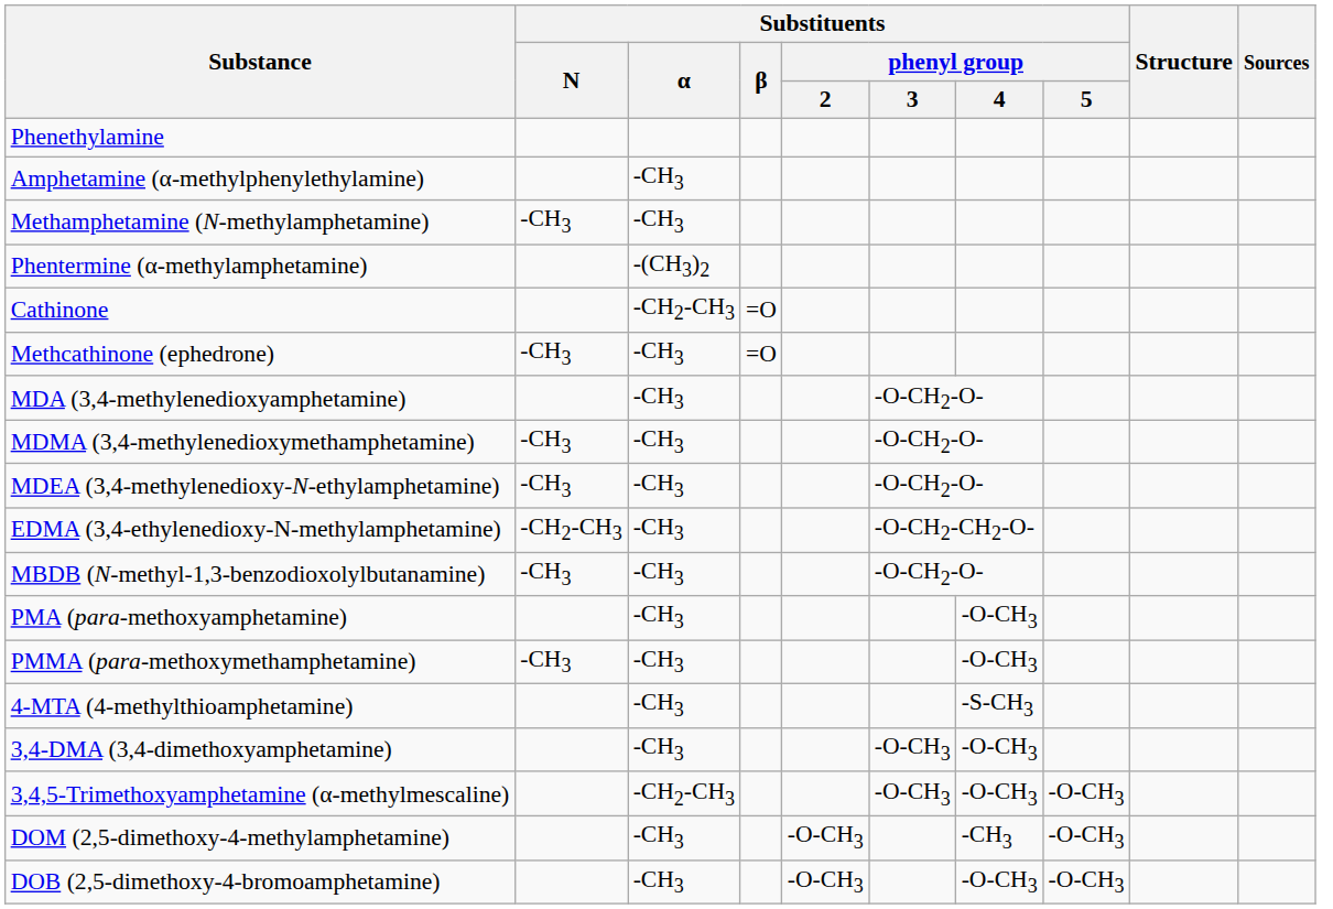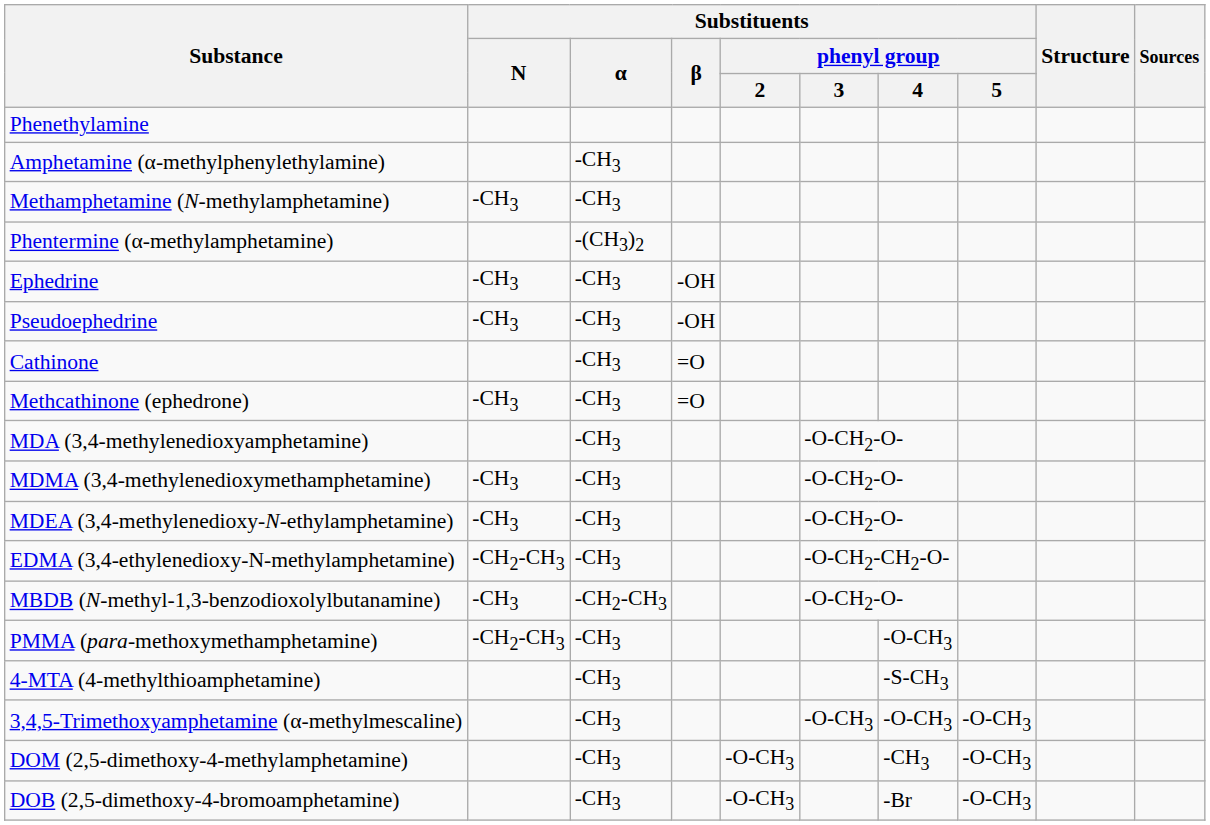 <table class="wikitable sortable">
 <tr>
 <th rowspan=3>Substance</th>
 <th colspan=7>Substituents</th>
 <th rowspan=3>Structure</th>
 <th rowspan=3><small>Sources</small></th>
 </tr>
 <tr>
 <th rowspan=2>N</th>
 <th rowspan=2>α</th>
 <th rowspan=2>β</th>
 <th colspan=4><a href='#'>phenyl group</a></th>
 </tr>
 <tr>
 <th>2</th>
 <th>3</th>
 <th>4</th>
 <th>5</th>
 </tr>
 <tr>
 <td><a href='#'>Phenethylamine</a></td>
 <td></td>
 <td></td>
 <td></td>
 <td></td>
 <td></td>
 <td></td>
 <td></td>
 <td></td>
 <td style="text-align:center"></td>
 </tr>
 <tr>
 <td><a href='#'>Amphetamine</a> (α-methylphenylethylamine)</td>
 <td></td>
 <td>-CH<sub>3</sub></td>
 <td></td>
 <td></td>
 <td></td>
 <td></td>
 <td></td>
 <td></td>
 <td style="text-align:center"></td>
 </tr>
 <tr>
 <td><a href='#'>Methamphetamine</a> (<em>N</em>-methylamphetamine)</td>
 <td>-CH<sub>3</sub></td>
 <td>-CH<sub>3</sub></td>
 <td></td>
 <td></td>
 <td></td>
 <td></td>
 <td></td>
 <td></td>
 <td style="text-align:center"></td>
 </tr>
 <tr>
 <td><a href='#'>Phentermine</a> (α-methylamphetamine)</td>
 <td></td>
 <td>-(CH<sub>3</sub>)<sub>2</sub></td>
 <td></td>
 <td></td>
 <td></td>
 <td></td>
 <td></td>
 <td></td>
 <td style="text-align:center"></td>
 </tr>
 <tr>
+<td><a href='#'>Ephedrine</a></td>
+<td>-CH<sub>3</sub></td>
+<td>-CH<sub>3</sub></td>
+<td>-OH</td>
+<td></td>
+<td></td>
+<td></td>
+<td></td>
+<td></td>
+<td style="text-align:center"></td>
+</tr>
+<tr>
+<td><a href='#'>Pseudoephedrine</a></td>
+<td>-CH<sub>3</sub></td>
+<td>-CH<sub>3</sub></td>
+<td>-OH</td>
+<td></td>
+<td></td>
+<td></td>
+<td></td>
+<td></td>
+<td style="text-align:center"></td>
+</tr>
+<tr>
 <td><a href='#'>Cathinone</a></td>
 <td></td>
-<td>-CH<sub>2</sub>-CH<sub>3</sub></td>
+<td>-CH<sub>3</sub></td>
 <td>=O</td>
 <td></td>
 <td></td>
 <td></td>
 <td></td>
 <td></td>
 <td style="text-align:center"></td>
 </tr>
 <tr>
 <td><a href='#'>Methcathinone</a> (ephedrone)</td>
 <td>-CH<sub>3</sub></td>
 <td>-CH<sub>3</sub></td>
 <td>=O</td>
 <td></td>
 <td></td>
 <td></td>
 <td></td>
 <td></td>
 <td style="text-align:center"></td>
 </tr>
 <tr>
 <td><a href='#'>MDA</a> (3,4-methylenedioxyamphetamine)</td>
 <td></td>
 <td>-CH<sub>3</sub></td>
 <td></td>
 <td></td>
 <td colspan=2>-O-CH<sub>2</sub>-O-</td>
 <td></td>
 <td></td>
 <td style="text-align:center"></td>
 </tr>
 <tr>
 <td><a href='#'>MDMA</a> (3,4-methylenedioxymethamphetamine)</td>
 <td>-CH<sub>3</sub></td>
 <td>-CH<sub>3</sub></td>
 <td></td>
 <td></td>
 <td colspan=2>-O-CH<sub>2</sub>-O-</td>
 <td></td>
 <td></td>
 <td style="text-align:center"></td>
 </tr>
 <tr>
 <td><a href='#'>MDEA</a> (3,4-methylenedioxy-<em>N</em>-ethylamphetamine)</td>
 <td>-CH<sub>3</sub></td>
 <td>-CH<sub>3</sub></td>
 <td></td>
 <td></td>
 <td colspan=2>-O-CH<sub>2</sub>-O-</td>
 <td></td>
 <td></td>
 <td style="text-align:center"></td>
 </tr>
 <tr>
 <td><a href='#'>EDMA</a> (3,4-ethylenedioxy-N-methylamphetamine)</td>
 <td>-CH<sub>2</sub>-CH<sub>3</sub></td>
 <td>-CH<sub>3</sub></td>
 <td></td>
 <td></td>
 <td colspan=2>-O-CH<sub>2</sub>-CH<sub>2</sub>-O-</td>
 <td></td>
 <td></td>
 <td style="text-align:center"></td>
 </tr>
 <tr>
 <td><a href='#'>MBDB</a> (<em>N</em>-methyl-1,3-benzodioxolylbutanamine)</td>
 <td>-CH<sub>3</sub></td>
-<td>-CH<sub>3</sub></td>
+<td>-CH<sub>2</sub>-CH<sub>3</sub></td>
 <td></td>
 <td></td>
 <td colspan=2>-O-CH<sub>2</sub>-O-</td>
 <td></td>
 <td></td>
 <td style="text-align:center"></td>
 </tr>
 <tr>
-<td><a href='#'>PMA</a> (<em>para</em>-methoxyamphetamine)</td>
-<td></td>
-<td>-CH<sub>3</sub></td>
-<td></td>
-<td></td>
-<td></td>
-<td>-O-CH<sub>3</sub></td>
-<td></td>
-<td></td>
-<td style="text-align:center"></td>
-</tr>
-<tr>
 <td><a href='#'>PMMA</a> (<em>para</em>-methoxymethamphetamine)</td>
-<td>-CH<sub>3</sub></td>
+<td>-CH<sub>2</sub>-CH<sub>3</sub></td>
 <td>-CH<sub>3</sub></td>
 <td></td>
 <td></td>
 <td></td>
 <td>-O-CH<sub>3</sub></td>
 <td></td>
 <td></td>
 <td style="text-align:center"></td>
 </tr>
 <tr>
 <td><a href='#'>4-MTA</a> (4-methylthioamphetamine)</td>
 <td></td>
 <td>-CH<sub>3</sub></td>
 <td></td>
 <td></td>
 <td></td>
 <td>-S-CH<sub>3</sub></td>
 <td></td>
 <td></td>
 <td style="text-align:center"></td>
 </tr>
 <tr>
-<td><a href='#'>3,4-DMA</a> (3,4-dimethoxyamphetamine)</td>
+<td><a href='#'>3,4,5-Trimethoxyamphetamine</a> (α-methylmescaline)</td>
 <td></td>
 <td>-CH<sub>3</sub></td>
-<td></td>
-<td></td>
-<td>-O-CH<sub>3</sub></td>
-<td>-O-CH<sub>3</sub></td>
-<td></td>
-<td></td>
-<td style="text-align:center"></td>
-</tr>
-<tr>
-<td><a href='#'>3,4,5-Trimethoxyamphetamine</a> (α-methylmescaline)</td>
-<td></td>
-<td>-CH<sub>2</sub>-CH<sub>3</sub></td>
 <td></td>
 <td></td>
 <td>-O-CH<sub>3</sub></td>
 <td>-O-CH<sub>3</sub></td>
 <td>-O-CH<sub>3</sub></td>
 <td></td>
 <td style="text-align:center"></td>
 </tr>
 <tr>
 <td><a href='#'>DOM</a> (2,5-dimethoxy-4-methylamphetamine)</td>
 <td></td>
 <td>-CH<sub>3</sub></td>
 <td></td>
 <td>-O-CH<sub>3</sub></td>
 <td></td>
 <td>-CH<sub>3</sub></td>
 <td>-O-CH<sub>3</sub></td>
 <td></td>
 <td style="text-align:center"></td>
 </tr>
 <tr>
 <td><a href='#'>DOB</a> (2,5-dimethoxy-4-bromoamphetamine)</td>
 <td></td>
 <td>-CH<sub>3</sub></td>
 <td></td>
 <td>-O-CH<sub>3</sub></td>
 <td></td>
-<td>-O-CH<sub>3</sub></td>
+<td>-Br</td>
 <td>-O-CH<sub>3</sub></td>
 <td></td>
 <td style="text-align:center"></td>
 </tr>
 </table>
